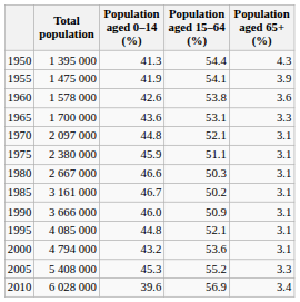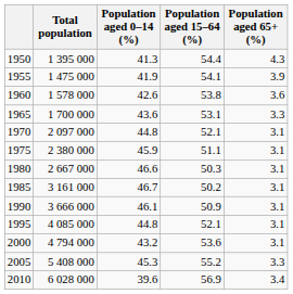 <table class="wikitable" style="text-align: right;">
 <tr>
 <th></th>
 <th width="80pt">Total population</th>
 <th width="80pt">Population aged 0–14 (%)</th>
 <th width="80pt">Population aged 15–64 (%)</th>
 <th width="80pt">Population aged 65+ (%)</th>
 </tr>
 <tr>
 <td>1950</td>
 <td>1 395 000</td>
 <td>41.3</td>
 <td>54.4</td>
 <td>4.3</td>
 </tr>
 <tr>
 <td>1955</td>
 <td>1 475 000</td>
 <td>41.9</td>
 <td>54.1</td>
 <td>3.9</td>
 </tr>
 <tr>
 <td>1960</td>
 <td>1 578 000</td>
 <td>42.6</td>
 <td>53.8</td>
 <td>3.6</td>
 </tr>
 <tr>
 <td>1965</td>
 <td>1 700 000</td>
 <td>43.6</td>
 <td>53.1</td>
 <td>3.3</td>
 </tr>
 <tr>
 <td>1970</td>
 <td>2 097 000</td>
 <td>44.8</td>
 <td>52.1</td>
 <td>3.1</td>
 </tr>
 <tr>
 <td>1975</td>
 <td>2 380 000</td>
 <td>45.9</td>
 <td>51.1</td>
 <td>3.1</td>
 </tr>
 <tr>
 <td>1980</td>
 <td>2 667 000</td>
 <td>46.6</td>
 <td>50.3</td>
 <td>3.1</td>
 </tr>
 <tr>
 <td>1985</td>
 <td>3 161 000</td>
 <td>46.7</td>
 <td>50.2</td>
 <td>3.1</td>
 </tr>
 <tr>
 <td>1990</td>
 <td>3 666 000</td>
-<td>46.0</td>
+<td>46.1</td>
 <td>50.9</td>
 <td>3.1</td>
 </tr>
 <tr>
 <td>1995</td>
 <td>4 085 000</td>
 <td>44.8</td>
 <td>52.1</td>
 <td>3.1</td>
 </tr>
 <tr>
 <td>2000</td>
 <td>4 794 000</td>
 <td>43.2</td>
 <td>53.6</td>
 <td>3.1</td>
 </tr>
 <tr>
 <td>2005</td>
 <td>5 408 000</td>
 <td>45.3</td>
 <td>55.2</td>
 <td>3.3</td>
 </tr>
 <tr>
 <td>2010</td>
 <td>6 028 000</td>
 <td>39.6</td>
 <td>56.9</td>
 <td>3.4</td>
 </tr>
 </table>
